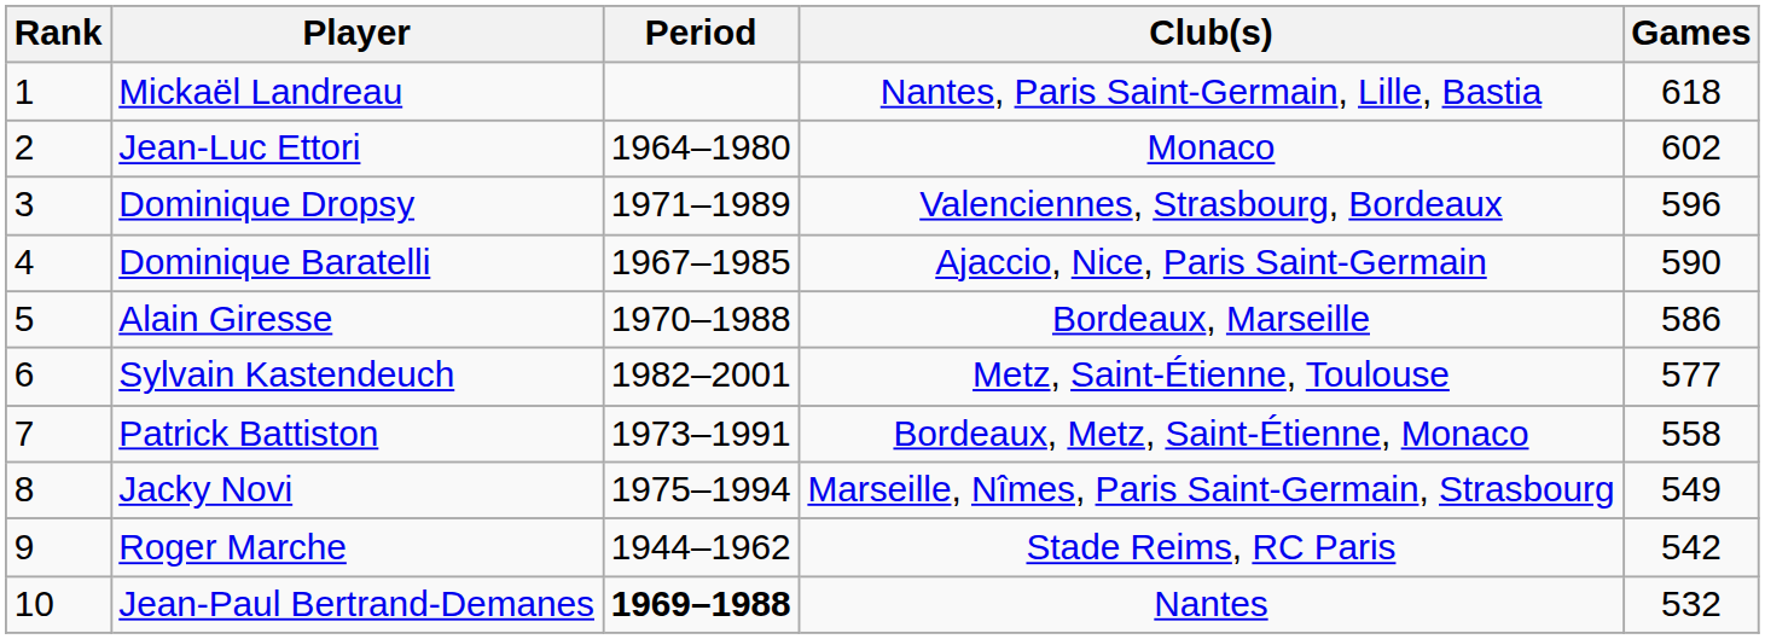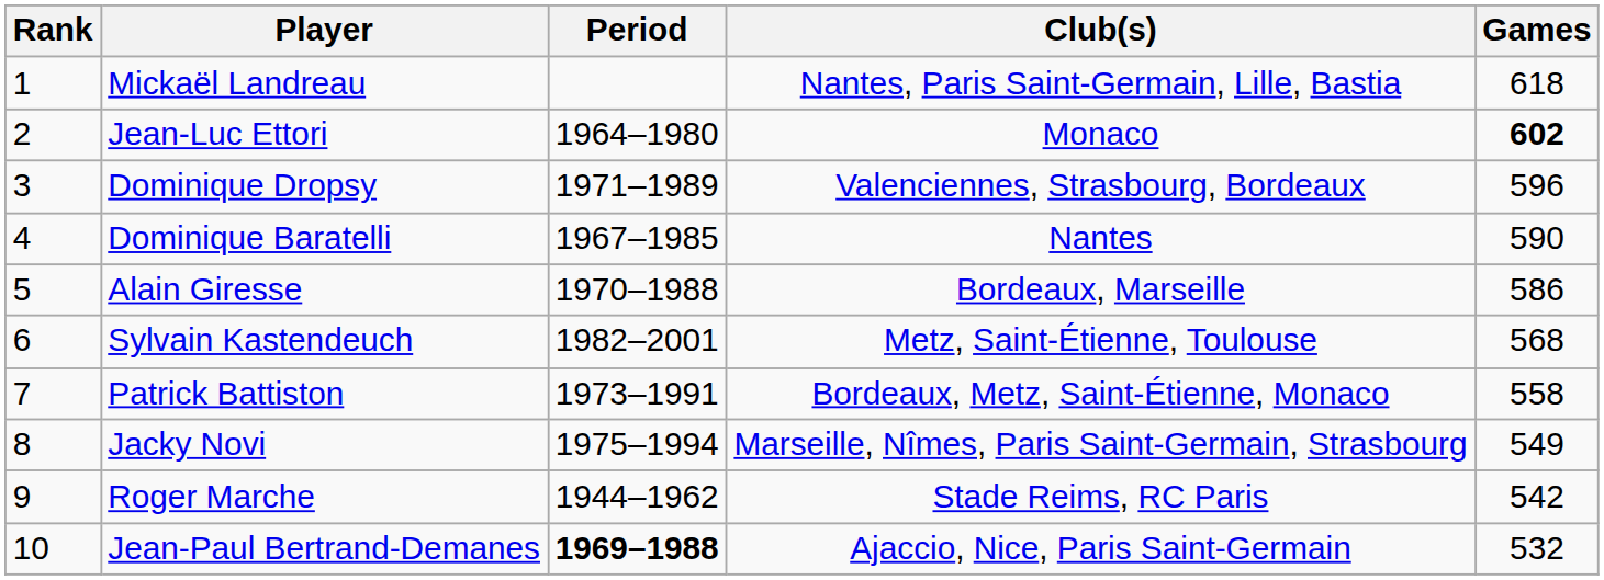 <table class="wikitable sortable">
 <tr>
 <th>Rank</th>
 <th>Player</th>
 <th>Period</th>
 <th>Club(s)</th>
 <th>Games</th>
 </tr>
 <tr>
 <td>1</td>
 <td><a href='#'>Mickaël Landreau</a></td>
 <td align="center"></td>
 <td align="center"><a href='#'>Nantes</a>, <a href='#'>Paris Saint-Germain</a>, <a href='#'>Lille</a>, <a href='#'>Bastia</a></td>
 <td align="center">618</td>
 </tr>
 <tr>
 <td>2</td>
 <td><a href='#'>Jean-Luc Ettori</a></td>
 <td align="center">1964–1980</td>
 <td align="center"><a href='#'>Monaco</a></td>
-<td align="center">602</td>
+<td align="center"><strong>602</strong></td>
 </tr>
 <tr>
 <td>3</td>
 <td><a href='#'>Dominique Dropsy</a></td>
 <td align="center">1971–1989</td>
 <td align="center"><a href='#'>Valenciennes</a>, <a href='#'>Strasbourg</a>, <a href='#'>Bordeaux</a></td>
 <td align="center">596</td>
 </tr>
 <tr>
 <td>4</td>
 <td><a href='#'>Dominique Baratelli</a></td>
 <td align="center">1967–1985</td>
-<td align="center"><a href='#'>Ajaccio</a>, <a href='#'>Nice</a>, <a href='#'>Paris Saint-Germain</a></td>
+<td align="center"><a href='#'>Nantes</a></td>
 <td align="center">590</td>
 </tr>
 <tr>
 <td>5</td>
 <td><a href='#'>Alain Giresse</a></td>
 <td align="center">1970–1988</td>
 <td align="center"><a href='#'>Bordeaux</a>, <a href='#'>Marseille</a></td>
 <td align="center">586</td>
 </tr>
 <tr>
 <td>6</td>
 <td><a href='#'>Sylvain Kastendeuch</a></td>
 <td align="center">1982–2001</td>
 <td align="center"><a href='#'>Metz</a>, <a href='#'>Saint-Étienne</a>, <a href='#'>Toulouse</a></td>
-<td align="center">577</td>
+<td align="center">568</td>
 </tr>
 <tr>
 <td>7</td>
 <td><a href='#'>Patrick Battiston</a></td>
 <td align="center">1973–1991</td>
 <td align="center"><a href='#'>Bordeaux</a>, <a href='#'>Metz</a>, <a href='#'>Saint-Étienne</a>, <a href='#'>Monaco</a></td>
 <td align="center">558</td>
 </tr>
 <tr>
 <td>8</td>
 <td><a href='#'>Jacky Novi</a></td>
 <td align="center">1975–1994</td>
 <td align="center"><a href='#'>Marseille</a>, <a href='#'>Nîmes</a>, <a href='#'>Paris Saint-Germain</a>, <a href='#'>Strasbourg</a></td>
 <td align="center">549</td>
 </tr>
 <tr>
 <td>9</td>
 <td><a href='#'>Roger Marche</a></td>
 <td align="center">1944–1962</td>
 <td align="center"><a href='#'>Stade Reims</a>, <a href='#'>RC Paris</a></td>
 <td align="center">542</td>
 </tr>
 <tr>
 <td>10</td>
 <td><a href='#'>Jean-Paul Bertrand-Demanes</a></td>
 <td align="center"><strong>1969–1988</strong></td>
-<td align="center"><a href='#'>Nantes</a></td>
+<td align="center"><a href='#'>Ajaccio</a>, <a href='#'>Nice</a>, <a href='#'>Paris Saint-Germain</a></td>
 <td align="center">532</td>
 </tr>
 </table>
